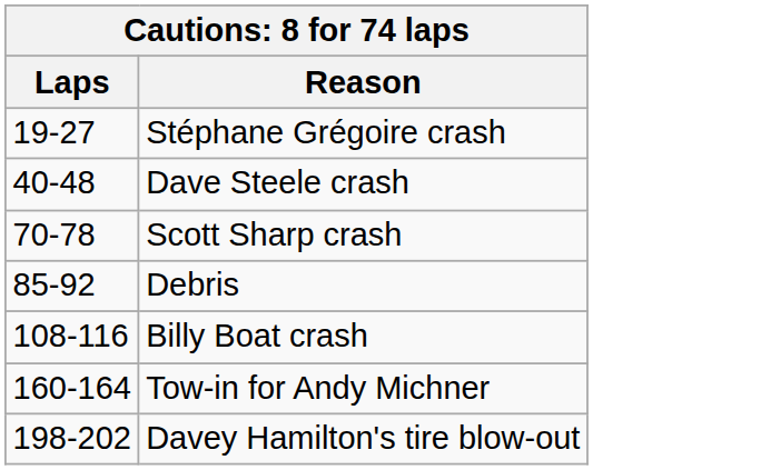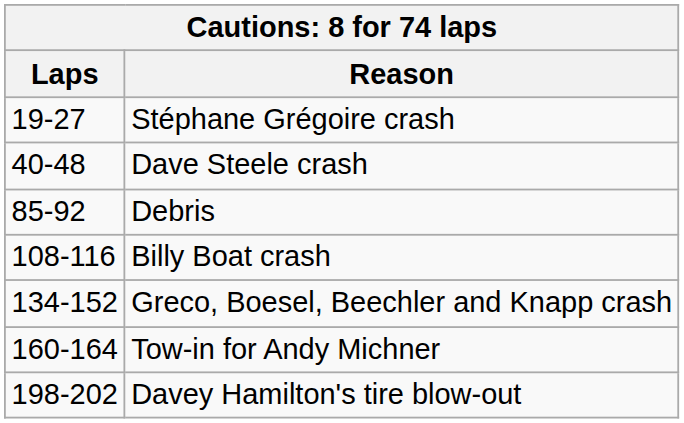 <table class="wikitable">
 <tr>
 <th colspan=2>Cautions: 8 for 74 laps</th>
 </tr>
 <tr>
 <th>Laps</th>
 <th>Reason</th>
 </tr>
 <tr>
 <td>19-27</td>
 <td>Stéphane Grégoire crash</td>
 </tr>
 <tr>
 <td>40-48</td>
 <td>Dave Steele crash</td>
 </tr>
 <tr>
-<td>70-78</td>
-<td>Scott Sharp crash</td>
-</tr>
-<tr>
 <td>85-92</td>
 <td>Debris</td>
 </tr>
 <tr>
 <td>108-116</td>
 <td>Billy Boat crash</td>
+</tr>
+<tr>
+<td>134-152</td>
+<td>Greco, Boesel, Beechler and Knapp crash</td>
 </tr>
 <tr>
 <td>160-164</td>
 <td>Tow-in for Andy Michner</td>
 </tr>
 <tr>
 <td>198-202</td>
 <td>Davey Hamilton's tire blow-out</td>
 </tr>
 </table>
